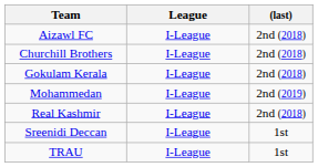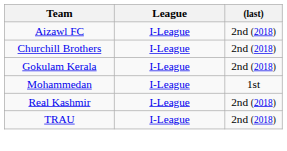 <table class="wikitable plainrowheaders" style="text-align:center">
 <tr>
 <th scope="col" style="width:150px">Team</th>
 <th scope="col" style="width:150px">League</th>
 <th scope="col" style="width:75px"> <small>(last)</small></th>
 </tr>
 <tr>
 <td><a href='#'>Aizawl FC</a></td>
 <td><a href='#'>I-League</a></td>
 <td>2nd <small>(<a href='#'>2018</a>)</small></td>
 </tr>
 <tr>
 <td><a href='#'>Churchill Brothers</a></td>
 <td><a href='#'>I-League</a></td>
 <td>2nd <small>(<a href='#'>2018</a>)</small></td>
 </tr>
 <tr>
 <td><a href='#'>Gokulam Kerala</a></td>
 <td><a href='#'>I-League</a></td>
 <td>2nd <small>(<a href='#'>2018</a>)</small></td>
 </tr>
 <tr>
 <td><a href='#'>Mohammedan</a></td>
 <td><a href='#'>I-League</a></td>
-<td>2nd <small>(<a href='#'>2019</a>)</small></td>
+<td>1st</td>
 </tr>
 <tr>
 <td><a href='#'>Real Kashmir</a></td>
 <td><a href='#'>I-League</a></td>
 <td>2nd <small>(<a href='#'>2018</a>)</small></td>
 </tr>
 <tr>
-<td><a href='#'>Sreenidi Deccan</a></td>
-<td><a href='#'>I-League</a></td>
-<td>1st</td>
-</tr>
-<tr>
 <td><a href='#'>TRAU</a></td>
 <td><a href='#'>I-League</a></td>
-<td>1st</td>
+<td>2nd <small>(<a href='#'>2018</a>)</small></td>
 </tr>
 </table>
